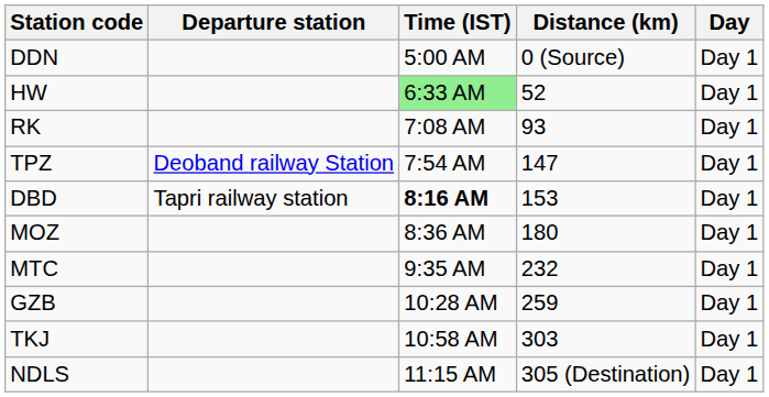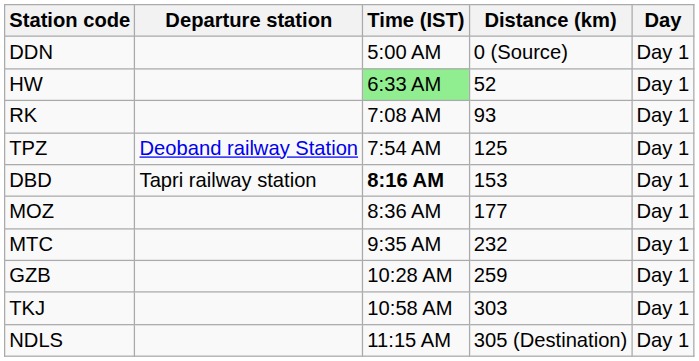 <table class="wikitable">
 <tr>
 <th>Station code</th>
 <th>Departure station</th>
 <th>Time (IST)</th>
 <th>Distance (km)</th>
 <th>Day</th>
 </tr>
 <tr>
 <td>DDN</td>
 <td></td>
 <td>5:00 AM</td>
 <td>0 (Source)</td>
 <td>Day 1</td>
 </tr>
 <tr>
 <td>HW</td>
 <td></td>
 <td style="background: lightgreen;">6:33 AM</td>
 <td>52</td>
 <td>Day 1</td>
 </tr>
 <tr>
 <td>RK</td>
 <td></td>
 <td>7:08 AM</td>
 <td>93</td>
 <td>Day 1</td>
 </tr>
 <tr>
 <td>TPZ</td>
 <td><a href='#'>Deoband railway Station</a></td>
 <td>7:54 AM</td>
-<td>147</td>
+<td>125</td>
 <td>Day 1</td>
 </tr>
 <tr>
 <td>DBD</td>
 <td>Tapri railway station</td>
 <td><strong>8:16 AM</strong></td>
 <td>153</td>
 <td>Day 1</td>
 </tr>
 <tr>
 <td>MOZ</td>
 <td></td>
 <td>8:36 AM</td>
-<td>180</td>
+<td>177</td>
 <td>Day 1</td>
 </tr>
 <tr>
 <td>MTC</td>
 <td></td>
 <td>9:35 AM</td>
 <td>232</td>
 <td>Day 1</td>
 </tr>
 <tr>
 <td>GZB</td>
 <td></td>
 <td>10:28 AM</td>
 <td>259</td>
 <td>Day 1</td>
 </tr>
 <tr>
 <td>TKJ</td>
 <td></td>
 <td>10:58 AM</td>
 <td>303</td>
 <td>Day 1</td>
 </tr>
 <tr>
 <td>NDLS</td>
 <td></td>
 <td>11:15 AM</td>
 <td>305 (Destination)</td>
 <td>Day 1</td>
 </tr>
 </table>
